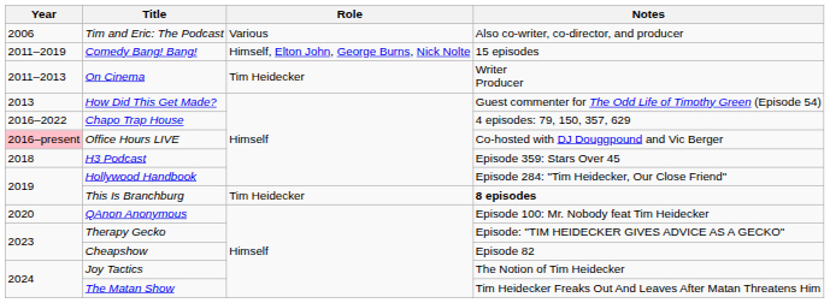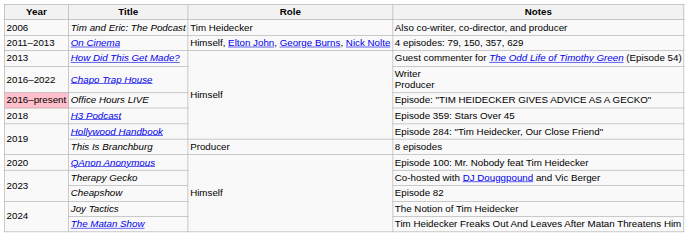 <table class="wikitable sortable">
 <tr>
 <th>Year</th>
 <th>Title</th>
 <th>Role</th>
 <th class = "unsortable">Notes</th>
 </tr>
 <tr>
 <td>2006</td>
 <td><em>Tim and Eric: The Podcast</em></td>
-<td>Various</td>
+<td>Tim Heidecker</td>
 <td>Also co-writer, co-director, and producer</td>
-</tr>
-<tr>
-<td>2011–2019</td>
-<td><em><a href='#'>Comedy Bang! Bang!</a></em></td>
-<td>Himself, <a href='#'>Elton John</a>, <a href='#'>George Burns</a>, <a href='#'>Nick Nolte</a></td>
-<td>15 episodes</td>
 </tr>
 <tr>
 <td>2011–2013</td>
 <td><em><a href='#'>On Cinema</a></em></td>
-<td>Tim Heidecker</td>
-<td>Writer<br>Producer</td>
+<td>Himself, <a href='#'>Elton John</a>, <a href='#'>George Burns</a>, <a href='#'>Nick Nolte</a></td>
+<td>4 episodes: 79, 150, 357, 629</td>
 </tr>
 <tr>
 <td>2013</td>
 <td><em><a href='#'>How Did This Get Made?</a></em></td>
 <td rowspan="5">Himself</td>
 <td>Guest commenter for <em><a href='#'>The Odd Life of Timothy Green</a></em> (Episode 54)</td>
 </tr>
 <tr>
 <td>2016–2022</td>
 <td><em><a href='#'>Chapo Trap House</a></em></td>
-<td>4 episodes: 79, 150, 357, 629</td>
+<td>Writer<br>Producer</td>
 </tr>
 <tr>
 <td style="background: pink;">2016–present</td>
 <td><em>Office Hours LIVE</em></td>
-<td>Co-hosted with <a href='#'>DJ Douggpound</a> and Vic Berger</td>
+<td>Episode: "TIM HEIDECKER GIVES ADVICE AS A GECKO"</td>
 </tr>
 <tr>
 <td>2018</td>
 <td><em><a href='#'>H3 Podcast</a></em></td>
 <td>Episode 359: Stars Over 45 </td>
 </tr>
 <tr>
 <td rowspan="2">2019</td>
 <td><em><a href='#'>Hollywood Handbook</a></em></td>
 <td>Episode 284: "Tim Heidecker, Our Close Friend"</td>
 </tr>
 <tr>
 <td><em>This Is Branchburg</em></td>
-<td>Tim Heidecker</td>
-<td><strong>8 episodes</strong></td>
+<td>Producer</td>
+<td>8 episodes</td>
 </tr>
 <tr>
 <td>2020</td>
 <td><em><a href='#'>QAnon Anonymous</a></em></td>
 <td rowspan="5">Himself</td>
 <td>Episode 100: Mr. Nobody feat Tim Heidecker</td>
 </tr>
 <tr>
 <td rowspan="2">2023</td>
 <td><em>Therapy Gecko</em></td>
-<td>Episode: "TIM HEIDECKER GIVES ADVICE AS A GECKO"</td>
+<td>Co-hosted with <a href='#'>DJ Douggpound</a> and Vic Berger</td>
 </tr>
 <tr>
 <td><em>Cheapshow</em></td>
 <td>Episode 82</td>
 </tr>
 <tr>
 <td rowspan="2">2024</td>
 <td><em>Joy Tactics</em></td>
 <td>The Notion of Tim Heidecker </td>
 </tr>
 <tr>
 <td><em><a href='#'>The Matan Show</a></em></td>
 <td>Tim Heidecker Freaks Out And Leaves After Matan Threatens Him</td>
 </tr>
 </table>
